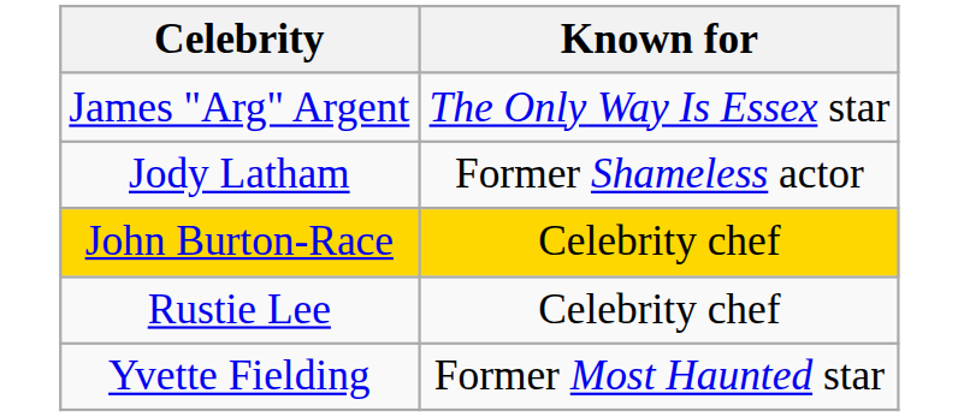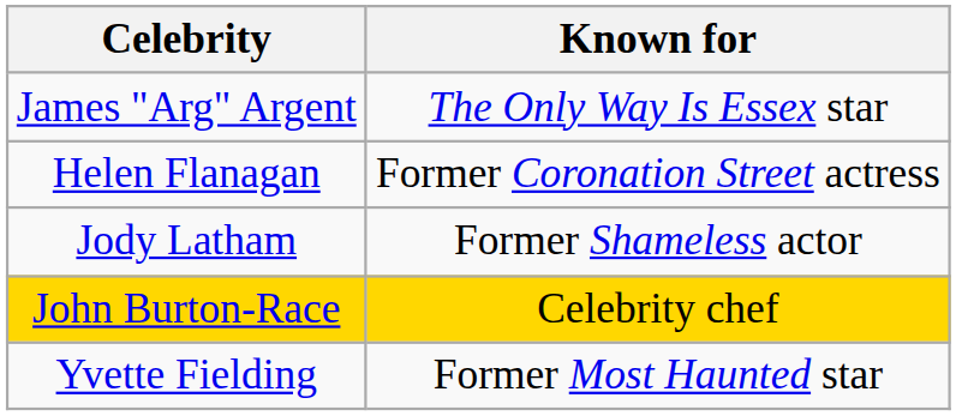 <table class="wikitable" style="margin:auto; text-align:center;">
 <tr>
 <th>Celebrity</th>
 <th>Known for</th>
 </tr>
 <tr>
 <td><a href='#'>James "Arg" Argent</a></td>
 <td><em><a href='#'>The Only Way Is Essex</a></em> star</td>
 </tr>
 <tr>
+<td><a href='#'>Helen Flanagan</a></td>
+<td>Former <em><a href='#'>Coronation Street</a></em> actress</td>
+</tr>
+<tr>
 <td><a href='#'>Jody Latham</a></td>
 <td>Former <em><a href='#'>Shameless</a></em> actor</td>
 </tr>
 <tr style="background:gold">
 <td><a href='#'>John Burton-Race</a></td>
 <td>Celebrity chef</td>
 </tr>
 <tr>
-<td><a href='#'>Rustie Lee</a></td>
-<td>Celebrity chef</td>
-</tr>
-<tr>
 <td><a href='#'>Yvette Fielding</a></td>
 <td>Former <em><a href='#'>Most Haunted</a></em> star</td>
 </tr>
 </table>
